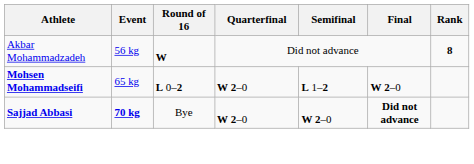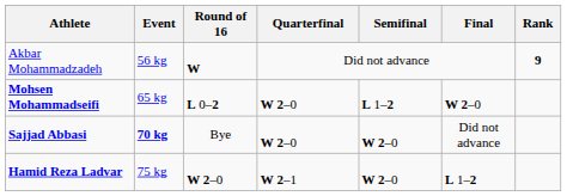 <table class="wikitable" width="98%" style="text-align:left; font-size:90%">
 <tr>
 <th width="11%">Athlete</th>
 <th width="4%">Event</th>
 <th width="9%">Round of 16</th>
 <th width="9%">Quarterfinal</th>
 <th width="9%">Semifinal</th>
 <th width="9%">Final</th>
 <th width="3%">Rank</th>
 </tr>
 <tr>
 <td><a href='#'>Akbar Mohammadzadeh</a></td>
 <td><a href='#'>56 kg</a></td>
 <td><br><strong>W</strong> </td>
 <td align=center colspan=3>Did not advance</td>
-<td align=center><strong>8</strong></td>
+<td align=center><strong>9</strong></td>
 </tr>
 <tr>
 <td><strong><a href='#'>Mohsen Mohammadseifi</a></strong></td>
 <td><a href='#'>65 kg</a></td>
 <td><br><strong>L</strong> 0–<strong>2</strong></td>
 <td><br><strong>W</strong> <strong>2</strong>–0</td>
 <td><br><strong>L</strong> 1–<strong>2</strong></td>
 <td><br><strong>W</strong> <strong>2</strong>–0</td>
 <td align=center></td>
 </tr>
 <tr>
 <td><strong><a href='#'>Sajjad Abbasi</a></strong></td>
 <td><strong><a href='#'>70 kg</a></strong></td>
 <td align=center>Bye</td>
 <td><br><strong>W</strong> <strong>2</strong>–0</td>
 <td><br><strong>W</strong> <strong>2</strong>–0</td>
-<td align=center><strong>Did not advance</strong></td>
+<td align=center>Did not advance</td>
+<td align=center></td>
+</tr>
+<tr>
+<td><strong><a href='#'>Hamid Reza Ladvar</a></strong></td>
+<td><a href='#'>75 kg</a></td>
+<td><br><strong>W</strong> <strong>2</strong>–0</td>
+<td><br><strong>W</strong> <strong>2</strong>–1</td>
+<td><br><strong>W</strong> <strong>2</strong>–0</td>
+<td><br><strong>L</strong> 1–<strong>2</strong></td>
 <td align=center></td>
 </tr>
 </table>
